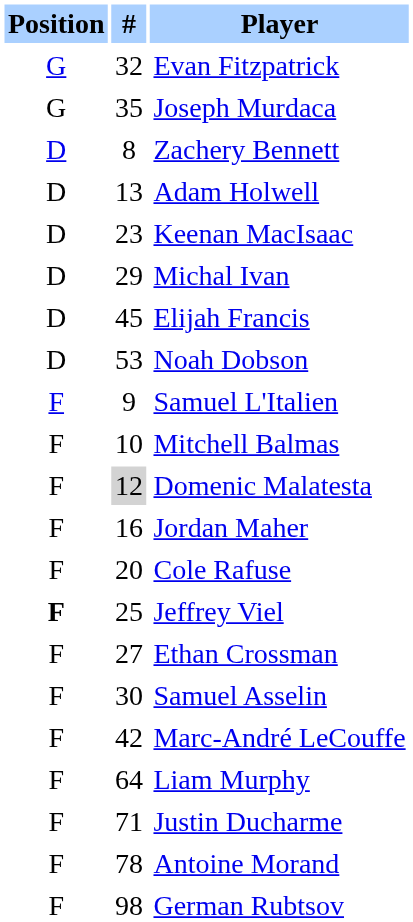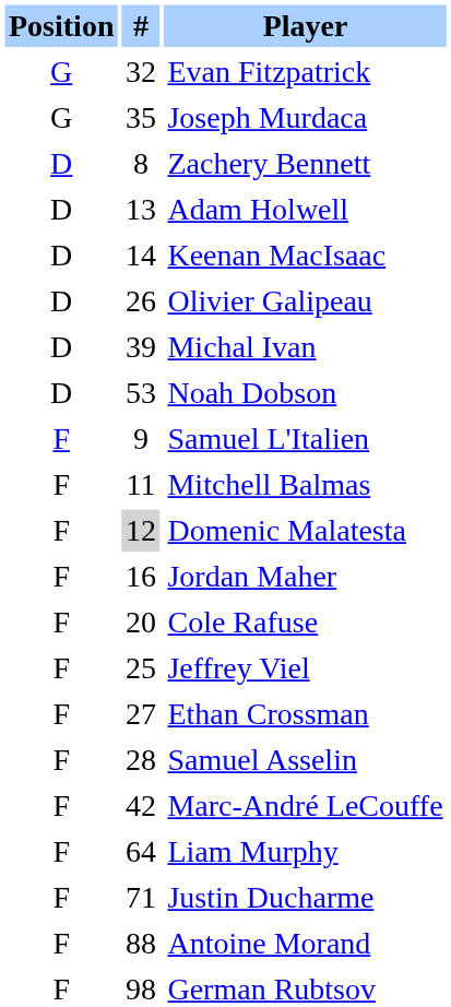 <table border="0" cellspacing="2" cellpadding="2">
 <tr bgcolor=AAD0FF>
 <th>Position</th>
 <th>#</th>
 <th>Player</th>
 </tr>
 <tr>
 <td style="text-align:center;"><a href='#'>G</a></td>
 <td style="text-align:center;">32</td>
 <td><a href='#'>Evan Fitzpatrick</a></td>
 </tr>
 <tr>
 <td style="text-align:center;">G</td>
 <td style="text-align:center;">35</td>
 <td><a href='#'>Joseph Murdaca</a></td>
 </tr>
 <tr>
 <td style="text-align:center;"><a href='#'>D</a></td>
 <td style="text-align:center;">8</td>
 <td><a href='#'>Zachery Bennett</a></td>
 </tr>
 <tr>
 <td style="text-align:center;">D</td>
 <td style="text-align:center;">13</td>
 <td><a href='#'>Adam Holwell</a></td>
 </tr>
 <tr>
 <td style="text-align:center;">D</td>
-<td style="text-align:center;">23</td>
+<td style="text-align:center;">14</td>
 <td><a href='#'>Keenan MacIsaac</a></td>
 </tr>
 <tr>
 <td style="text-align:center;">D</td>
-<td style="text-align:center;">29</td>
-<td><a href='#'>Michal Ivan</a></td>
+<td style="text-align:center;">26</td>
+<td><a href='#'>Olivier Galipeau</a></td>
 </tr>
 <tr>
 <td style="text-align:center;">D</td>
-<td style="text-align:center;">45</td>
-<td><a href='#'>Elijah Francis</a></td>
+<td style="text-align:center;">39</td>
+<td><a href='#'>Michal Ivan</a></td>
 </tr>
 <tr>
 <td style="text-align:center;">D</td>
 <td style="text-align:center;">53</td>
 <td><a href='#'>Noah Dobson</a></td>
 </tr>
 <tr>
 <td style="text-align:center;"><a href='#'>F</a></td>
 <td style="text-align:center;">9</td>
 <td><a href='#'>Samuel L'Italien</a></td>
 </tr>
 <tr>
 <td style="text-align:center;">F</td>
-<td style="text-align:center;">10</td>
+<td style="text-align:center;">11</td>
 <td><a href='#'>Mitchell Balmas</a></td>
 </tr>
 <tr>
 <td style="text-align:center;">F</td>
 <td style="background: lightgrey; text-align:center;">12</td>
 <td><a href='#'>Domenic Malatesta</a></td>
 </tr>
 <tr>
 <td style="text-align:center;">F</td>
 <td style="text-align:center;">16</td>
 <td><a href='#'>Jordan Maher</a></td>
 </tr>
 <tr>
 <td style="text-align:center;">F</td>
 <td style="text-align:center;">20</td>
 <td><a href='#'>Cole Rafuse</a></td>
 </tr>
 <tr>
-<td style="text-align:center;"><strong>F</strong></td>
+<td style="text-align:center;">F</td>
 <td style="text-align:center;">25</td>
 <td><a href='#'>Jeffrey Viel</a></td>
 </tr>
 <tr>
 <td style="text-align:center;">F</td>
 <td style="text-align:center;">27</td>
 <td><a href='#'>Ethan Crossman</a></td>
 </tr>
 <tr>
 <td style="text-align:center;">F</td>
-<td style="text-align:center;">30</td>
+<td style="text-align:center;">28</td>
 <td><a href='#'>Samuel Asselin</a></td>
 </tr>
 <tr>
 <td style="text-align:center;">F</td>
 <td style="text-align:center;">42</td>
 <td><a href='#'>Marc-André LeCouffe</a></td>
 </tr>
 <tr>
 <td style="text-align:center;">F</td>
 <td style="text-align:center;">64</td>
 <td><a href='#'>Liam Murphy</a></td>
 </tr>
 <tr>
 <td style="text-align:center;">F</td>
 <td style="text-align:center;">71</td>
 <td><a href='#'>Justin Ducharme</a></td>
 </tr>
 <tr>
 <td style="text-align:center;">F</td>
-<td style="text-align:center;">78</td>
+<td style="text-align:center;">88</td>
 <td><a href='#'>Antoine Morand</a></td>
 </tr>
 <tr>
 <td style="text-align:center;">F</td>
 <td style="text-align:center;">98</td>
 <td><a href='#'>German Rubtsov</a></td>
 </tr>
 </table>
